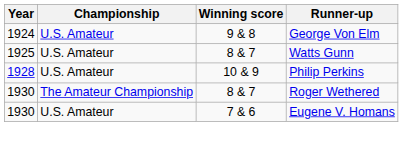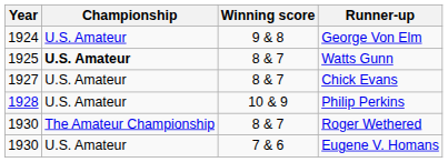 <table class="wikitable">
 <tr>
 <th>Year</th>
 <th>Championship</th>
 <th>Winning score</th>
 <th>Runner-up</th>
 </tr>
 <tr>
 <td>1924</td>
 <td><a href='#'>U.S. Amateur</a></td>
 <td align=center>9 & 8</td>
 <td> <a href='#'>George Von Elm</a></td>
 </tr>
 <tr>
 <td>1925</td>
+<td><strong>U.S. Amateur</strong></td>
+<td align=center>8 & 7</td>
+<td> <a href='#'>Watts Gunn</a></td>
+</tr>
+<tr>
+<td>1927</td>
 <td>U.S. Amateur</td>
 <td align=center>8 & 7</td>
-<td> <a href='#'>Watts Gunn</a></td>
+<td> <a href='#'>Chick Evans</a></td>
 </tr>
 <tr>
 <td><a href='#'>1928</a></td>
 <td>U.S. Amateur</td>
 <td align=center>10 & 9</td>
 <td> <a href='#'>Philip Perkins</a></td>
 </tr>
 <tr>
 <td>1930</td>
 <td><a href='#'>The Amateur Championship</a></td>
 <td align=center>8 & 7</td>
 <td> <a href='#'>Roger Wethered</a></td>
 </tr>
 <tr>
 <td>1930</td>
 <td>U.S. Amateur</td>
 <td align=center>7 & 6</td>
 <td> <a href='#'>Eugene V. Homans</a></td>
 </tr>
 </table>
